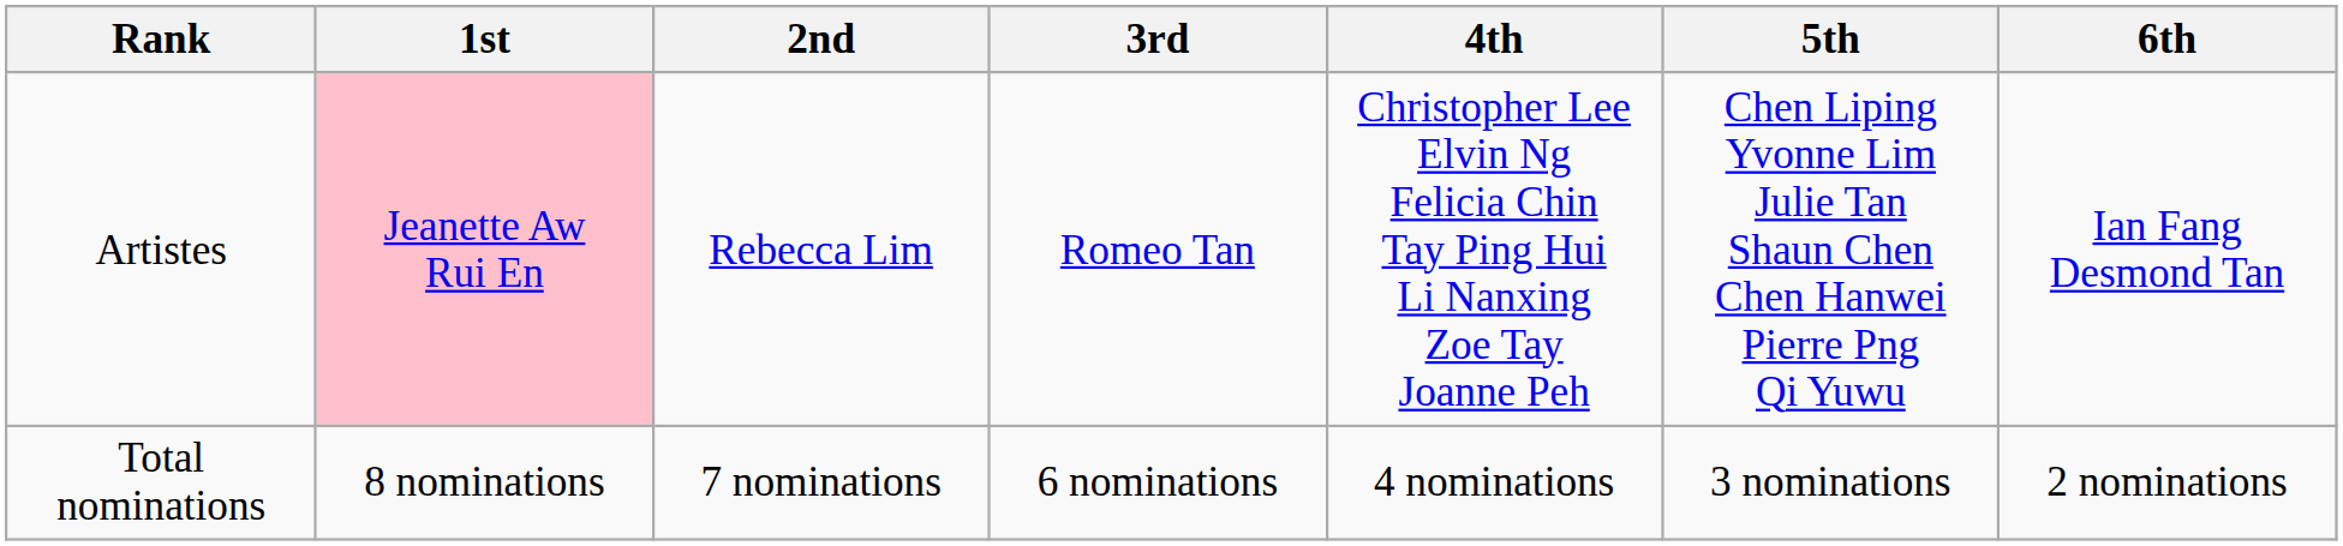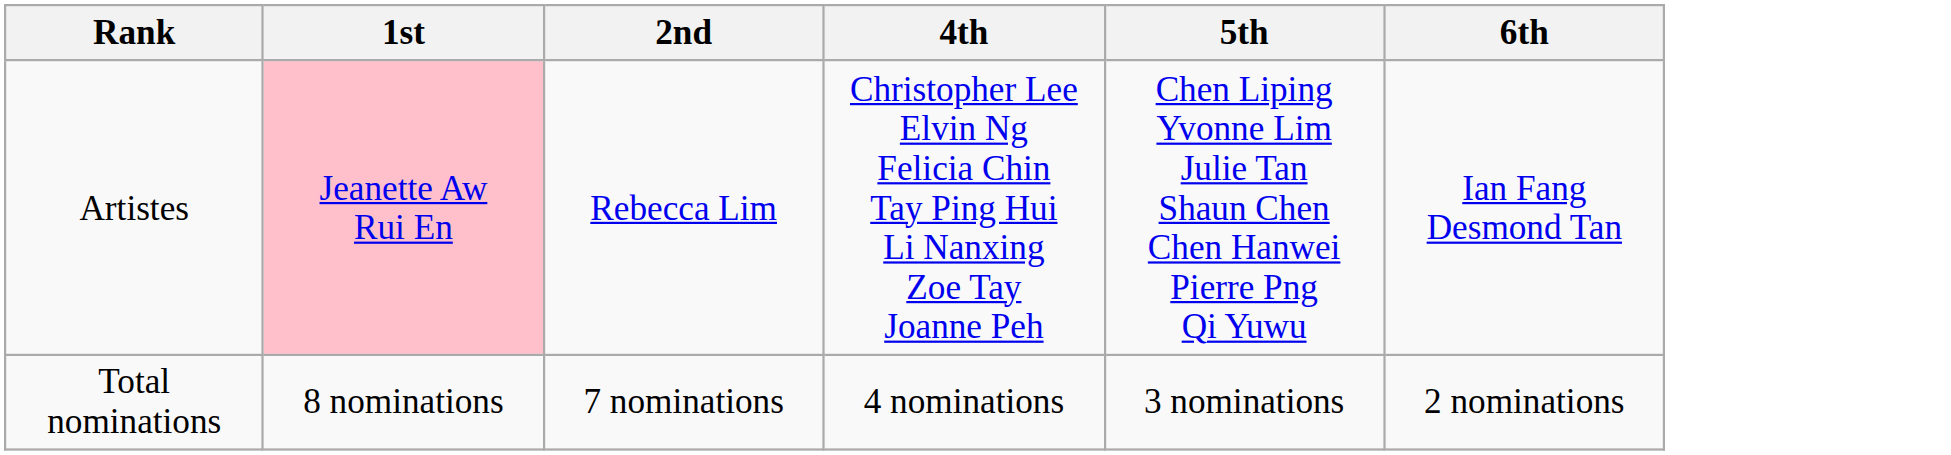 <table class="wikitable" border="1">
 <tr>
 <th width="110">Rank</th>
 <th width="120">1st</th>
 <th width="120">2nd</th>
-<th width="120">3rd</th>
 <th width="120">4th</th>
 <th width="120">5th</th>
 <th width="120">6th</th>
 </tr>
 <tr align=center>
 <td>Artistes</td>
 <td style="background: pink;"><a href='#'>Jeanette Aw</a> <br> <a href='#'>Rui En</a></td>
 <td><a href='#'>Rebecca Lim</a></td>
-<td><a href='#'>Romeo Tan</a></td>
 <td><a href='#'>Christopher Lee</a> <br> <a href='#'>Elvin Ng</a> <br> <a href='#'>Felicia Chin</a> <br> <a href='#'>Tay Ping Hui</a> <br> <a href='#'>Li Nanxing</a> <br><a href='#'>Zoe Tay</a> <br> <a href='#'>Joanne Peh</a></td>
 <td><a href='#'>Chen Liping</a> <br> <a href='#'>Yvonne Lim</a> <br> <a href='#'>Julie Tan</a> <br> <a href='#'>Shaun Chen</a> <br> <a href='#'>Chen Hanwei</a> <br> <a href='#'>Pierre Png</a> <br> <a href='#'>Qi Yuwu</a></td>
 <td><a href='#'>Ian Fang</a> <br> <a href='#'>Desmond Tan</a></td>
 </tr>
 <tr align=center>
 <td>Total nominations</td>
 <td>8 nominations</td>
 <td>7 nominations</td>
-<td>6 nominations</td>
 <td>4 nominations</td>
 <td>3 nominations</td>
 <td>2 nominations</td>
 </tr>
 </table>
